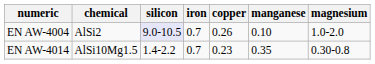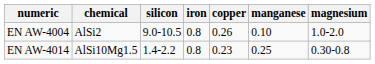 <table class="wikitable">
 <tr>
 <th>numeric</th>
 <th>chemical</th>
 <th>silicon</th>
 <th>iron</th>
 <th>copper</th>
 <th>manganese</th>
 <th>magnesium</th>
 </tr>
 <tr>
 <td>EN AW-4004</td>
 <td>AlSi2</td>
-<td style="background: lavender;">9.0-10.5</td>
-<td>0.7</td>
+<td>9.0-10.5</td>
+<td>0.8</td>
 <td>0.26</td>
 <td>0.10</td>
 <td>1.0-2.0</td>
 </tr>
 <tr>
 <td>EN AW-4014</td>
 <td>AlSi10Mg1.5</td>
 <td>1.4-2.2</td>
-<td>0.7</td>
+<td>0.8</td>
 <td>0.23</td>
-<td>0.35</td>
+<td>0.25</td>
 <td>0.30-0.8</td>
 </tr>
 </table>
